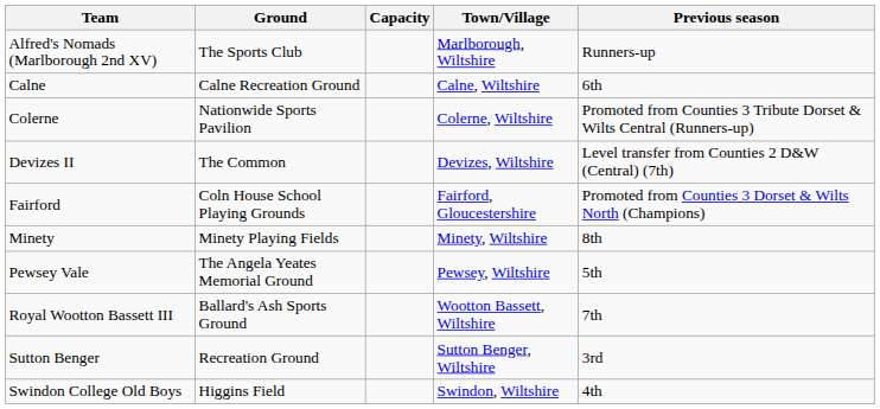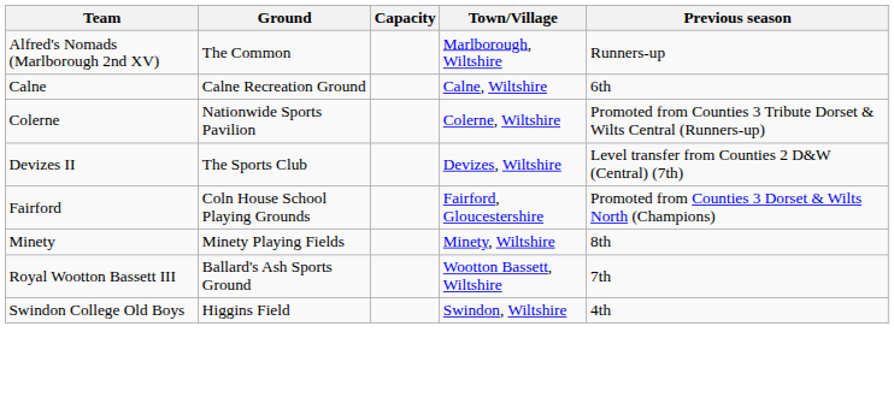 <table class="wikitable sortable" width=100%>
 <tr>
 <th>Team</th>
 <th>Ground</th>
 <th>Capacity</th>
 <th>Town/Village</th>
 <th>Previous season</th>
 </tr>
 <tr>
 <td>Alfred's Nomads (Marlborough 2nd XV)</td>
-<td>The Sports Club</td>
+<td>The Common</td>
 <td></td>
 <td><a href='#'>Marlborough</a>, <a href='#'>Wiltshire</a></td>
 <td>Runners-up</td>
 </tr>
 <tr>
 <td>Calne</td>
 <td>Calne Recreation Ground</td>
 <td></td>
 <td><a href='#'>Calne</a>, <a href='#'>Wiltshire</a></td>
 <td>6th</td>
 </tr>
 <tr>
 <td>Colerne</td>
 <td>Nationwide Sports Pavilion</td>
 <td></td>
 <td><a href='#'>Colerne</a>, <a href='#'>Wiltshire</a></td>
 <td>Promoted from  Counties 3 Tribute Dorset & Wilts Central (Runners-up)</td>
 </tr>
 <tr>
 <td>Devizes II</td>
-<td>The Common</td>
+<td>The Sports Club</td>
 <td></td>
 <td><a href='#'>Devizes</a>, <a href='#'>Wiltshire</a></td>
 <td>Level transfer from Counties 2 D&W (Central) (7th)</td>
 </tr>
 <tr>
 <td>Fairford</td>
 <td>Coln House School Playing Grounds</td>
 <td></td>
 <td><a href='#'>Fairford</a>, <a href='#'>Gloucestershire</a></td>
 <td>Promoted from <a href='#'>Counties 3 Dorset & Wilts North</a> (Champions)</td>
 </tr>
 <tr>
 <td>Minety</td>
 <td>Minety Playing Fields</td>
 <td></td>
 <td><a href='#'>Minety</a>, <a href='#'>Wiltshire</a></td>
 <td>8th</td>
 </tr>
 <tr>
-<td>Pewsey Vale</td>
-<td>The Angela Yeates Memorial Ground</td>
-<td></td>
-<td><a href='#'>Pewsey</a>, <a href='#'>Wiltshire</a></td>
-<td>5th</td>
-</tr>
-<tr>
 <td>Royal Wootton Bassett III</td>
 <td>Ballard's Ash Sports Ground</td>
 <td></td>
 <td><a href='#'>Wootton Bassett</a>, <a href='#'>Wiltshire</a></td>
 <td>7th</td>
-</tr>
-<tr>
-<td>Sutton Benger</td>
-<td>Recreation Ground</td>
-<td></td>
-<td><a href='#'>Sutton Benger</a>, <a href='#'>Wiltshire</a></td>
-<td>3rd</td>
 </tr>
 <tr>
 <td>Swindon College Old Boys</td>
 <td>Higgins Field</td>
 <td></td>
 <td><a href='#'>Swindon</a>, <a href='#'>Wiltshire</a></td>
 <td>4th</td>
 </tr>
 </table>
